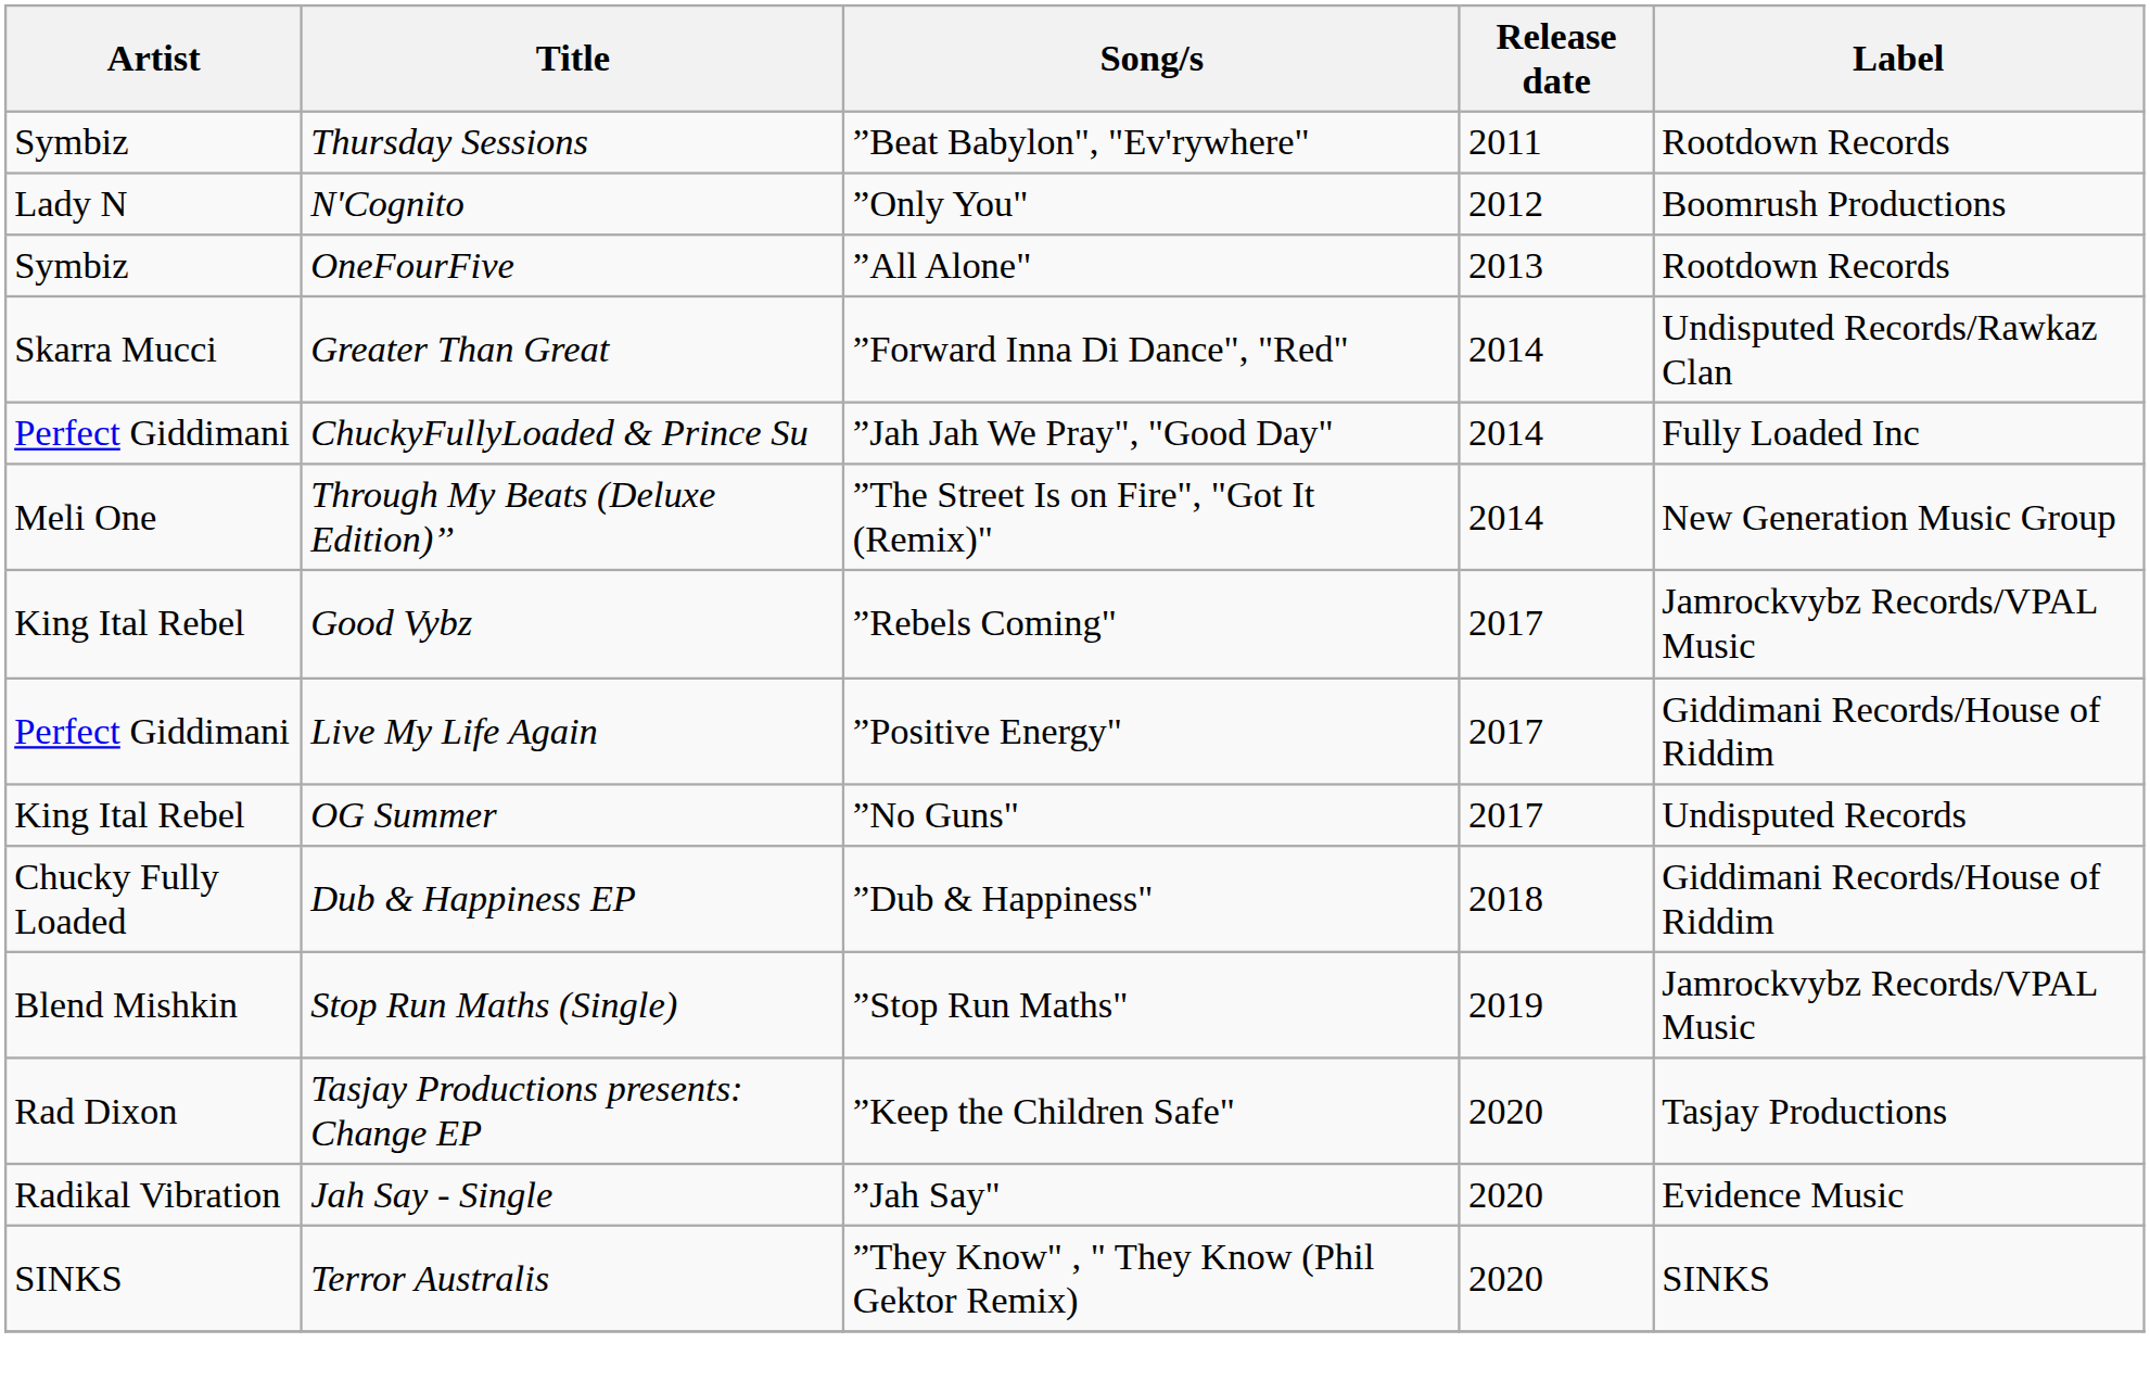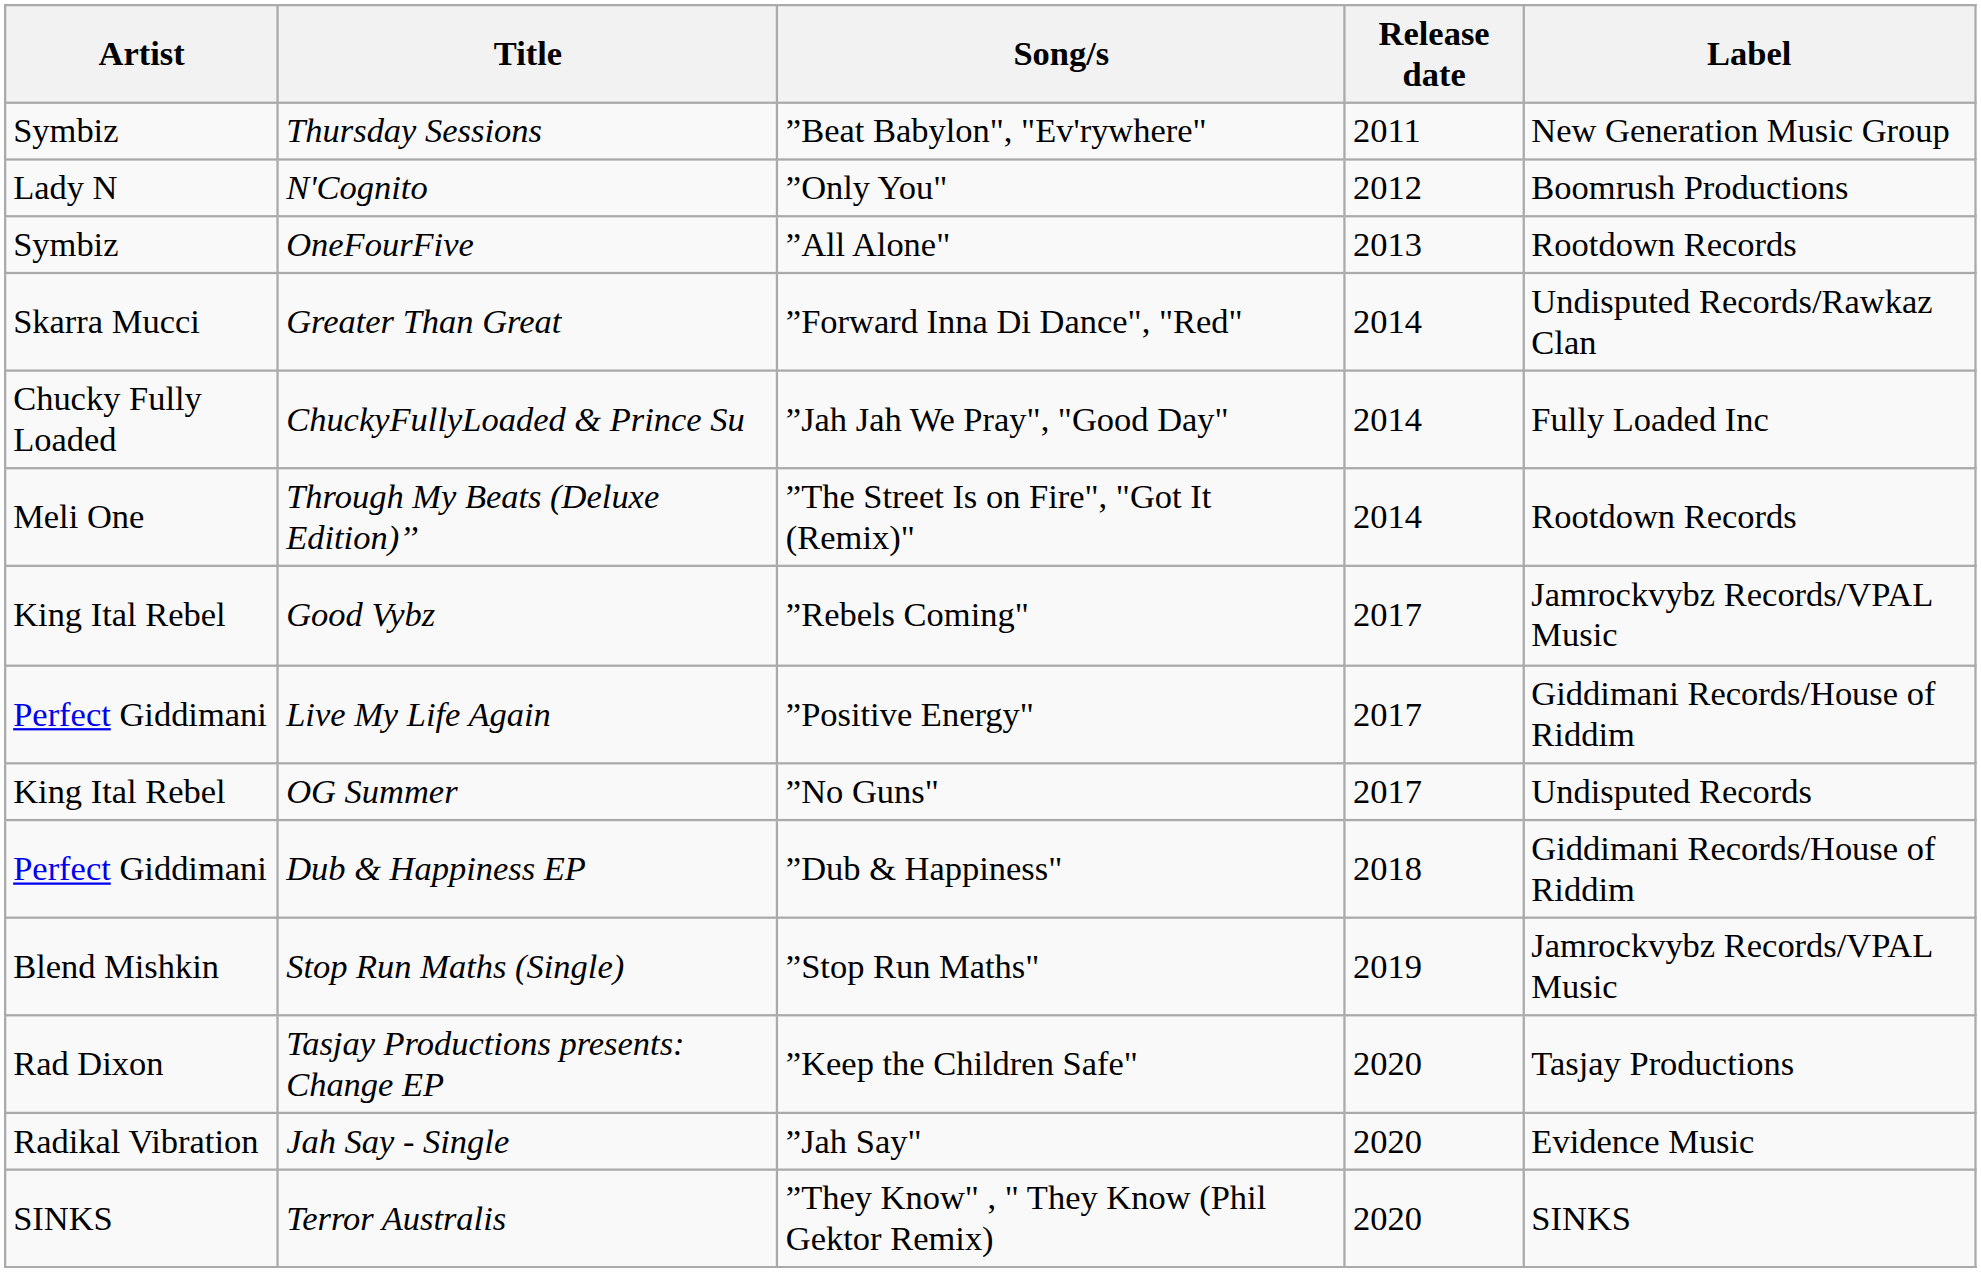 <table class="wikitable" style="font-size:95%">
 <tr>
 <th>Artist</th>
 <th>Title</th>
 <th>Song/s</th>
 <th>Release date</th>
 <th>Label</th>
 </tr>
 <tr>
 <td align=left>Symbiz</td>
 <td align=left><em>Thursday Sessions</em></td>
 <td align=left>”Beat Babylon", "Ev'rywhere"</td>
 <td align=left>2011</td>
-<td align=left>Rootdown Records</td>
+<td align=left>New Generation Music Group</td>
 </tr>
 <tr>
 <td align=left>Lady N</td>
 <td align=left><em>N'Cognito</em></td>
 <td align=left>”Only You"</td>
 <td align=left>2012</td>
 <td align=left>Boomrush Productions</td>
 </tr>
 <tr>
 <td align=left>Symbiz</td>
 <td align=left><em>OneFourFive</em></td>
 <td align=left>”All Alone"</td>
 <td align=left>2013</td>
 <td align=left>Rootdown Records</td>
 </tr>
 <tr>
 <td align=left>Skarra Mucci</td>
 <td align=left><em>Greater Than Great</em></td>
 <td align=left>”Forward Inna Di Dance", "Red"</td>
 <td align=left>2014</td>
 <td align=left>Undisputed Records/Rawkaz Clan</td>
 </tr>
 <tr>
-<td align=left><a href='#'>Perfect</a> Giddimani</td>
+<td align=left>Chucky Fully Loaded</td>
 <td align=left><em>ChuckyFullyLoaded & Prince Su</em></td>
 <td align=left>”Jah Jah We Pray", "Good Day"</td>
 <td align=left>2014</td>
 <td align=left>Fully Loaded Inc</td>
 </tr>
 <tr>
 <td align=left>Meli One</td>
 <td align=left><em>Through My Beats (Deluxe Edition)’’</em></td>
 <td align=left>”The Street Is on Fire", "Got It (Remix)"</td>
 <td align=left>2014</td>
-<td align=left>New Generation Music Group</td>
+<td align=left>Rootdown Records</td>
 </tr>
 <tr>
 <td align=left>King Ital Rebel</td>
 <td align=left><em>Good Vybz</em></td>
 <td align=left>”Rebels Coming"</td>
 <td align=left>2017</td>
 <td align=left>Jamrockvybz Records/VPAL Music</td>
 </tr>
 <tr>
 <td align=left><a href='#'>Perfect</a> Giddimani</td>
 <td align=left><em>Live My Life Again</em></td>
 <td align=left>”Positive Energy"</td>
 <td align=left>2017</td>
 <td align=left>Giddimani Records/House of Riddim</td>
 </tr>
 <tr>
 <td align=left>King Ital Rebel</td>
 <td align=left><em>OG Summer</em></td>
 <td align=left>”No Guns"</td>
 <td align=left>2017</td>
 <td align=left>Undisputed Records</td>
 </tr>
 <tr>
-<td align=left>Chucky Fully Loaded</td>
+<td align=left><a href='#'>Perfect</a> Giddimani</td>
 <td align=left><em>Dub & Happiness EP</em></td>
 <td align=left>”Dub & Happiness"</td>
 <td align=left>2018</td>
 <td align=left>Giddimani Records/House of Riddim</td>
 </tr>
 <tr>
 <td align=left>Blend Mishkin</td>
 <td align=left><em>Stop Run Maths (Single)</em></td>
 <td align=left>”Stop Run Maths"</td>
 <td align=left>2019</td>
 <td align=left>Jamrockvybz Records/VPAL Music</td>
 </tr>
 <tr>
 <td align=left>Rad Dixon</td>
 <td align=left><em>Tasjay Productions presents: Change EP</em></td>
 <td align=left>”Keep the Children Safe"</td>
 <td align=left>2020</td>
 <td align=left>Tasjay Productions</td>
 </tr>
 <tr>
 <td align=left>Radikal Vibration</td>
 <td align=left><em>Jah Say - Single</em></td>
 <td align=left>”Jah Say"</td>
 <td align=left>2020</td>
 <td align=left>Evidence Music</td>
 </tr>
 <tr>
 <td align=left>SINKS</td>
 <td align=left><em>Terror Australis</em></td>
 <td align=left>”They Know" , " They Know (Phil Gektor Remix)</td>
 <td align=left>2020</td>
 <td align=left>SINKS</td>
 </tr>
 <tr>
 </tr>
 </table>
